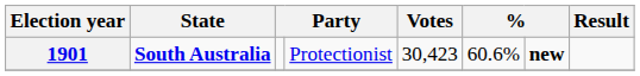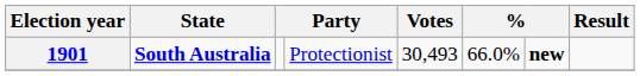 <table class=wikitable>
 <tr>
 <th>Election year</th>
 <th>State</th>
 <th colspan ="2">Party</th>
 <th>Votes</th>
 <th colspan ="2">%</th>
 <th>Result</th>
 </tr>
 <tr>
 <th><a href='#'>1901</a></th>
 <td><strong><a href='#'>South Australia</a></strong></td>
 <td></td>
 <td><a href='#'>Protectionist</a></td>
-<td>30,423</td>
-<td>60.6%</td>
+<td>30,493</td>
+<td>66.0%</td>
 <td><strong> new</strong></td>
 <td></td>
 </tr>
 <tr>
 </tr>
 </table>
